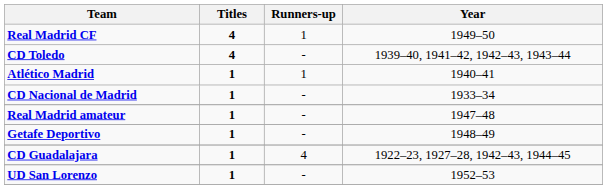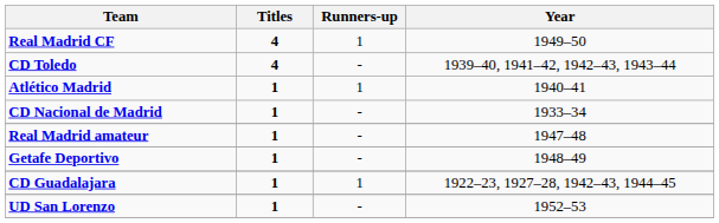 <table class="wikitable sortable" style="width:60%;">
 <tr>
 <th style="width:30%;">Team</th>
 <th style="width:10%;">Titles</th>
 <th style="width:12%;">Runners-up</th>
 <th style="width:40%;">Year</th>
 </tr>
 <tr bgcolor=#f9f9f9>
 <td> <strong><a href='#'>Real Madrid CF</a></strong></td>
 <td align="center"><strong>4</strong></td>
 <td align="center">1</td>
 <td align="center">1949–50</td>
 </tr>
 <tr>
 <td> <strong><a href='#'>CD Toledo</a></strong></td>
 <td align="center"><strong>4</strong></td>
 <td align="center">-</td>
 <td align="center">1939–40, 1941–42, 1942–43, 1943–44</td>
 </tr>
 <tr>
 <td> <strong><a href='#'>Atlético Madrid</a></strong></td>
 <td align="center"><strong>1</strong></td>
 <td align="center">1</td>
 <td align="center">1940–41</td>
 </tr>
 <tr bgcolor=#f9f9f9>
 <td> <strong><a href='#'>CD Nacional de Madrid</a></strong></td>
 <td align="center"><strong>1</strong></td>
 <td align="center">-</td>
 <td align="center">1933–34</td>
 </tr>
 <tr>
 </tr>
 <tr bgcolor=#f9f9f9>
 <td> <strong><a href='#'>Real Madrid amateur</a></strong></td>
 <td align="center"><strong>1</strong></td>
 <td align="center">-</td>
 <td align="center">1947–48</td>
 </tr>
 <tr>
 </tr>
 <tr bgcolor=#f9f9f9>
 <td> <strong><a href='#'>Getafe Deportivo</a></strong></td>
 <td align="center"><strong>1</strong></td>
 <td align="center">-</td>
 <td align="center">1948–49</td>
 </tr>
 <tr>
 </tr>
 <tr bgcolor=#f9f9f9>
 <td> <strong><a href='#'>CD Guadalajara</a></strong></td>
 <td align="center"><strong>1</strong></td>
-<td align="center">4</td>
+<td align="center">1</td>
 <td align="center">1922–23, 1927–28, 1942–43, 1944–45</td>
 </tr>
 <tr>
 </tr>
 <tr bgcolor=#f9f9f9>
 <td> <strong><a href='#'>UD San Lorenzo</a></strong></td>
 <td align="center"><strong>1</strong></td>
 <td align="center">-</td>
 <td align="center">1952–53</td>
 </tr>
 <tr>
 </tr>
 </table>
